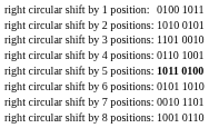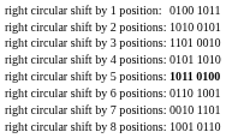 <table style="float:left;">
 <tr>
 <td>right circular shift by 1 position:</td>
 <td>0100 1011</td>
 </tr>
 <tr>
 <td>right circular shift by 2 positions:</td>
 <td>1010 0101</td>
 </tr>
 <tr>
 <td>right circular shift by 3 positions:</td>
 <td>1101 0010</td>
 </tr>
 <tr>
 <td>right circular shift by 4 positions:</td>
-<td>0110 1001</td>
+<td>0101 1010</td>
 </tr>
 <tr>
 <td>right circular shift by 5 positions:</td>
 <td><strong>1011 0100</strong></td>
 </tr>
 <tr>
 <td>right circular shift by 6 positions:</td>
-<td>0101 1010</td>
+<td>0110 1001</td>
 </tr>
 <tr>
 <td>right circular shift by 7 positions:</td>
 <td>0010 1101</td>
 </tr>
 <tr>
 <td>right circular shift by 8 positions:</td>
 <td>1001 0110</td>
 </tr>
 </table>
